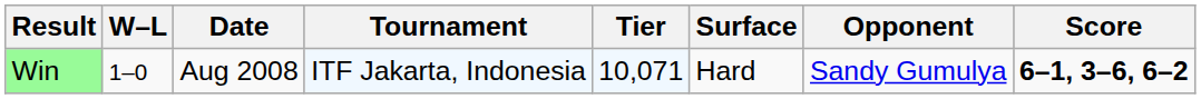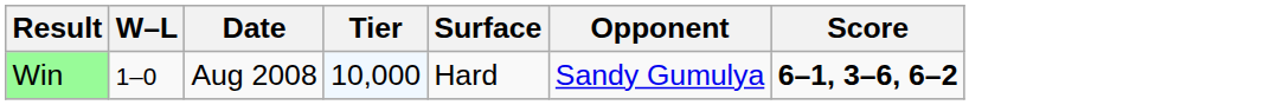 <table class="sortable wikitable">
 <tr>
 <th>Result</th>
 <th class="unsortable">W–L</th>
 <th>Date</th>
-<th>Tournament</th>
 <th>Tier</th>
 <th>Surface</th>
 <th>Opponent</th>
 <th class="unsortable">Score</th>
 </tr>
 <tr>
 <td style="background:#98fb98;">Win</td>
 <td><small>1–0</small></td>
 <td>Aug 2008</td>
-<td style="background:#f0f8ff;">ITF Jakarta, Indonesia</td>
-<td style="background:#f0f8ff;">10,071</td>
+<td style="background:#f0f8ff;">10,000</td>
 <td>Hard</td>
 <td> <a href='#'>Sandy Gumulya</a></td>
 <td><strong>6–1, 3–6, 6–2</strong></td>
 </tr>
 </table>
